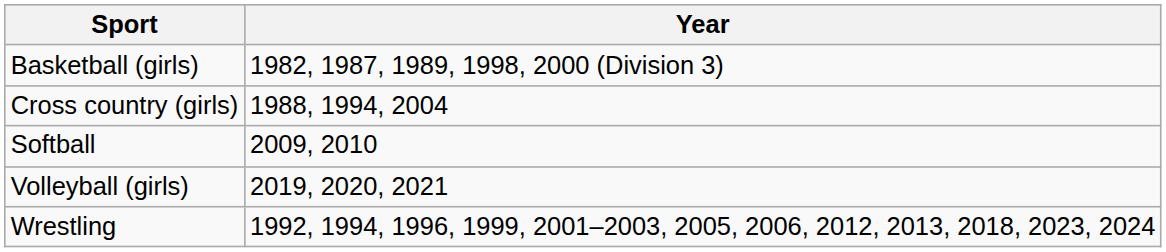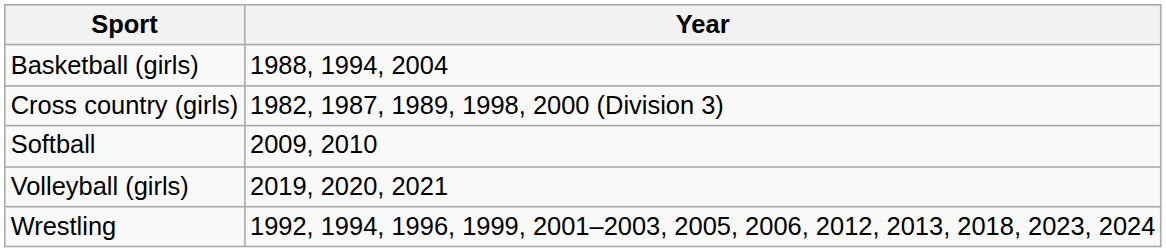 <table class="wikitable">
 <tr>
 <th>Sport</th>
 <th>Year</th>
 </tr>
 <tr>
 <td>Basketball (girls)</td>
-<td>1982, 1987, 1989, 1998, 2000 (Division 3)</td>
+<td>1988, 1994, 2004</td>
 </tr>
 <tr>
 <td>Cross country (girls)</td>
-<td>1988, 1994, 2004</td>
+<td>1982, 1987, 1989, 1998, 2000 (Division 3)</td>
 </tr>
 <tr>
 <td>Softball</td>
 <td>2009, 2010</td>
 </tr>
 <tr>
 <td>Volleyball (girls)</td>
 <td>2019, 2020, 2021</td>
 </tr>
 <tr>
 <td>Wrestling</td>
 <td>1992, 1994, 1996, 1999, 2001–2003, 2005, 2006, 2012, 2013, 2018, 2023, 2024</td>
 </tr>
 </table>
